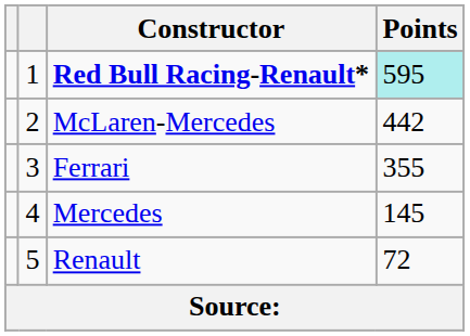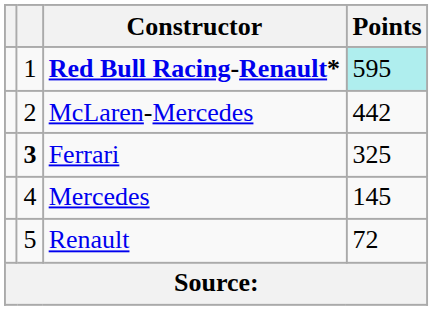 <table class="wikitable" style="font-size: 85%;">
 <tr>
 <th></th>
 <th></th>
 <th>Constructor</th>
 <th>Points</th>
 </tr>
 <tr>
 <td align="left"></td>
 <td style="text-align:center;">1</td>
 <td> <strong><a href='#'>Red Bull Racing</a>-<a href='#'>Renault</a>*</strong></td>
 <td style="background: paleturquoise;">595</td>
 </tr>
 <tr>
 <td align="left"></td>
 <td style="text-align:center;">2</td>
 <td> <a href='#'>McLaren</a>-<a href='#'>Mercedes</a></td>
 <td>442</td>
 </tr>
 <tr>
 <td align="left"></td>
-<td style="text-align:center;">3</td>
+<td style="text-align:center;"><strong>3</strong></td>
 <td> <a href='#'>Ferrari</a></td>
-<td>355</td>
+<td>325</td>
 </tr>
 <tr>
 <td align="left"></td>
 <td style="text-align:center;">4</td>
 <td> <a href='#'>Mercedes</a></td>
 <td>145</td>
 </tr>
 <tr>
 <td align="left"></td>
 <td style="text-align:center;">5</td>
 <td> <a href='#'>Renault</a></td>
 <td>72</td>
 </tr>
 <tr>
 <th colspan=4>Source: </th>
 </tr>
 </table>
